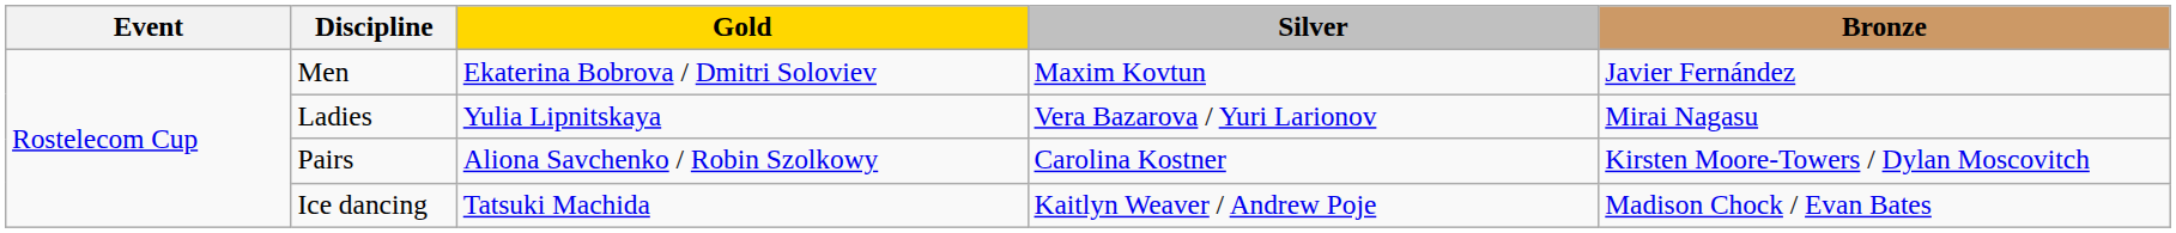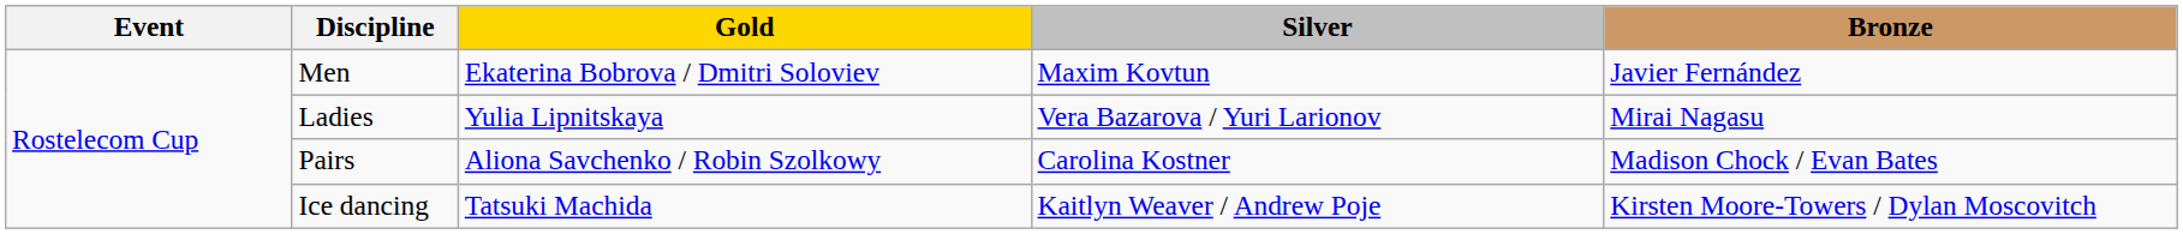 <table class="wikitable" style="width:98%;">
 <tr>
 <th style="width:10%;">Event</th>
 <th style="width:5%;">Discipline</th>
 <td style="text-align:center; width:20%; background:gold;"><strong>Gold</strong></td>
 <td style="text-align:center; width:20%; background:silver;"><strong>Silver</strong></td>
 <td style="text-align:center; width:20%; background:#c96;"><strong>Bronze</strong></td>
 </tr>
 <tr>
 <td rowspan=4><a href='#'>Rostelecom Cup</a></td>
 <td>Men</td>
 <td> <a href='#'>Ekaterina Bobrova</a> / <a href='#'>Dmitri Soloviev</a></td>
 <td> <a href='#'>Maxim Kovtun</a></td>
 <td> <a href='#'>Javier Fernández</a></td>
 </tr>
 <tr>
 <td>Ladies</td>
 <td> <a href='#'>Yulia Lipnitskaya</a></td>
 <td> <a href='#'>Vera Bazarova</a> / <a href='#'>Yuri Larionov</a></td>
 <td> <a href='#'>Mirai Nagasu</a></td>
 </tr>
 <tr>
 <td>Pairs</td>
 <td> <a href='#'>Aliona Savchenko</a> / <a href='#'>Robin Szolkowy</a></td>
 <td> <a href='#'>Carolina Kostner</a></td>
-<td> <a href='#'>Kirsten Moore-Towers</a> / <a href='#'>Dylan Moscovitch</a></td>
+<td> <a href='#'>Madison Chock</a> / <a href='#'>Evan Bates</a></td>
 </tr>
 <tr>
 <td>Ice dancing</td>
 <td> <a href='#'>Tatsuki Machida</a></td>
 <td> <a href='#'>Kaitlyn Weaver</a> / <a href='#'>Andrew Poje</a></td>
-<td> <a href='#'>Madison Chock</a> / <a href='#'>Evan Bates</a></td>
+<td> <a href='#'>Kirsten Moore-Towers</a> / <a href='#'>Dylan Moscovitch</a></td>
 </tr>
 </table>
